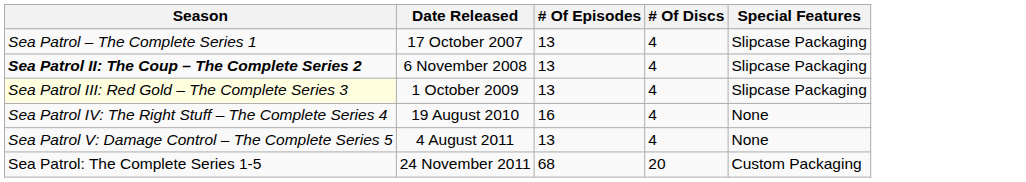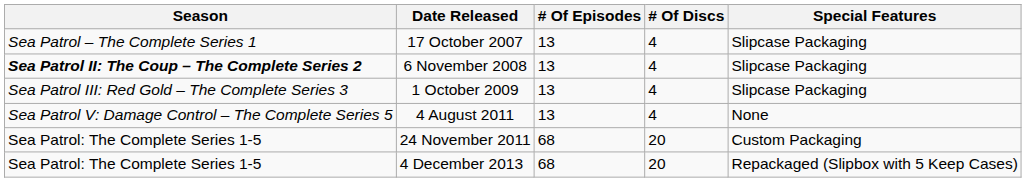 <table class="wikitable">
 <tr>
 <th>Season</th>
 <th>Date Released</th>
 <th># Of Episodes</th>
 <th># Of Discs</th>
 <th>Special Features</th>
 </tr>
 <tr>
 <td><em>Sea Patrol – The Complete Series 1</em></td>
 <td align="center">17 October 2007</td>
 <td>13</td>
 <td>4</td>
 <td>Slipcase Packaging</td>
 </tr>
 <tr>
 <td><strong><em>Sea Patrol II: The Coup – The Complete Series 2</em></strong></td>
 <td align="center">6 November 2008</td>
 <td>13</td>
 <td>4</td>
 <td>Slipcase Packaging</td>
 </tr>
 <tr>
-<td style="background: lightyellow;"><em>Sea Patrol III: Red Gold – The Complete Series 3</em></td>
+<td><em>Sea Patrol III: Red Gold – The Complete Series 3</em></td>
 <td align="center">1 October 2009</td>
 <td>13</td>
 <td>4</td>
 <td>Slipcase Packaging</td>
-</tr>
-<tr>
-<td><em>Sea Patrol IV: The Right Stuff – The Complete Series 4</em></td>
-<td align="center">19 August 2010</td>
-<td>16</td>
-<td>4</td>
-<td>None</td>
 </tr>
 <tr>
 <td><em>Sea Patrol V: Damage Control – The Complete Series 5</em></td>
 <td align="center">4 August 2011</td>
 <td>13</td>
 <td>4</td>
 <td>None</td>
 </tr>
 <tr>
 <td>Sea Patrol: The Complete Series 1-5</td>
 <td>24 November 2011</td>
 <td>68</td>
 <td>20</td>
 <td>Custom Packaging</td>
 </tr>
+<tr>
+<td>Sea Patrol: The Complete Series 1-5</td>
+<td>4 December 2013</td>
+<td>68</td>
+<td>20</td>
+<td>Repackaged (Slipbox with 5 Keep Cases)</td>
+</tr>
 </table>
